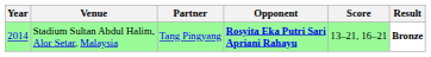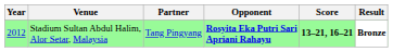 <table class="sortable wikitable" style="font-size: 90%;">
 <tr>
 <th>Year</th>
 <th>Venue</th>
 <th>Partner</th>
 <th>Opponent</th>
 <th>Score</th>
 <th>Result</th>
 </tr>
 <tr style="background:#98FB98">
-<td align="center"><a href='#'>2014</a></td>
+<td align="center"><a href='#'>2012</a></td>
 <td align="left">Stadium Sultan Abdul Halim,<br><a href='#'>Alor Setar</a>, <a href='#'>Malaysia</a></td>
 <td align="left"> <a href='#'>Tang Pingyang</a></td>
 <td align="left"><strong> <a href='#'>Rosyita Eka Putri Sari</a> <br>  <a href='#'>Apriani Rahayu</a></strong></td>
-<td align="left">13–21, 16–21</td>
+<td align="left"><strong>13–21, 16–21</strong></td>
 <td style="text-align:left; background:white"> <strong>Bronze</strong></td>
 </tr>
 </table>
